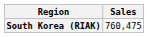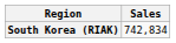 <table class="wikitable plainrowheaders">
 <tr>
 <th>Region</th>
 <th>Sales</th>
 </tr>
 <tr>
 <th scope="row">South Korea (RIAK)</th>
-<td align="center">760,475</td>
+<td align="center">742,834</td>
 </tr>
 </table>
